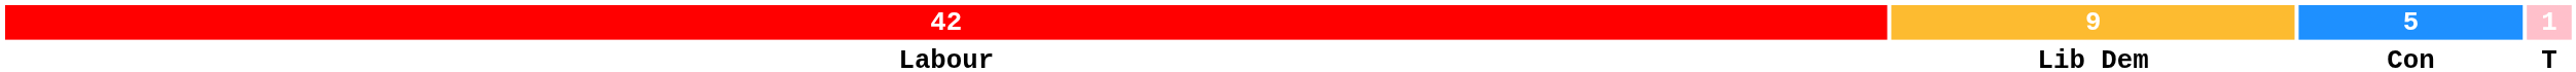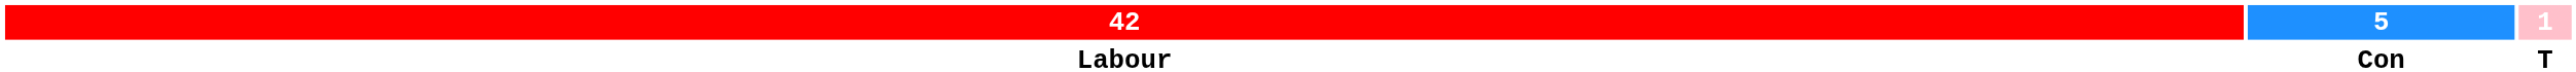 <table style="width:100%; text-align:center;">
 <tr style="color:white;">
 <td style="background:red; width:73.69%;"><strong>42</strong></td>
-<td style="background:#FDBB30; width:15.79%;"><strong>9</strong></td>
 <td style="background:dodgerblue; width:8.77%;"><strong>5</strong></td>
 <td style="background:pink; width:1.75%;"><strong>1</strong></td>
 </tr>
 <tr>
 <td><span><strong>Labour</strong></span></td>
-<td><span><strong>Lib Dem</strong></span></td>
 <td><span><strong>Con</strong></span></td>
 <td><span><strong>T</strong></span></td>
 </tr>
 </table>
